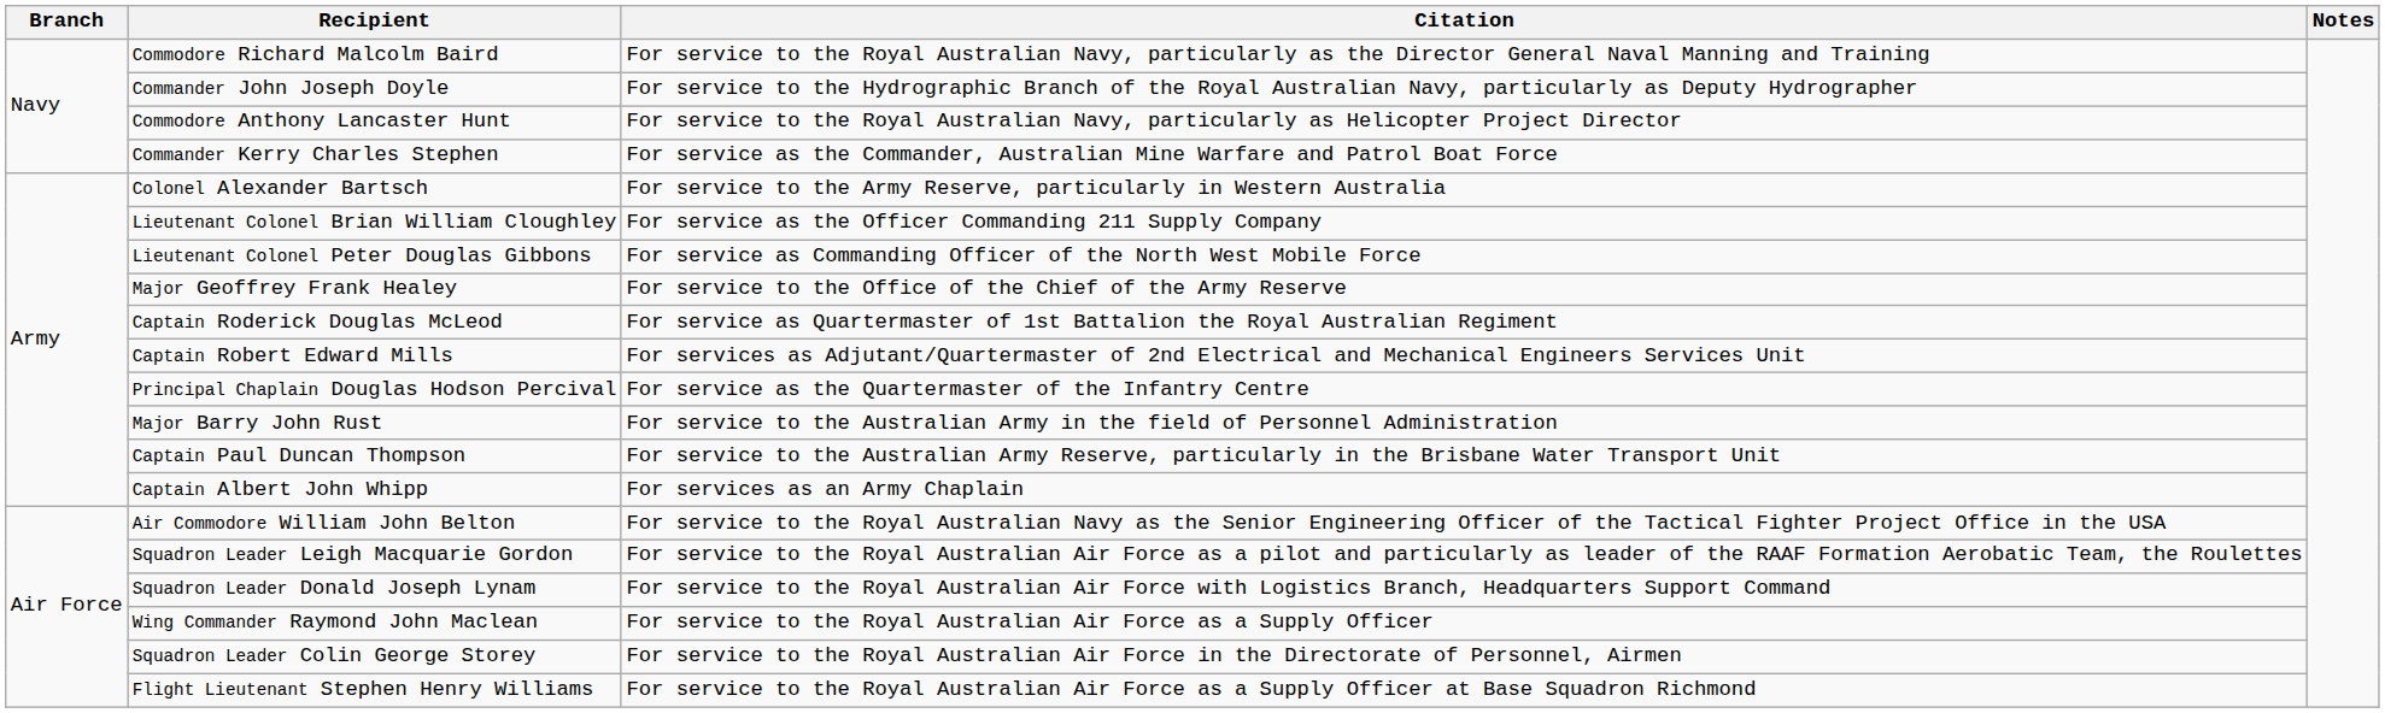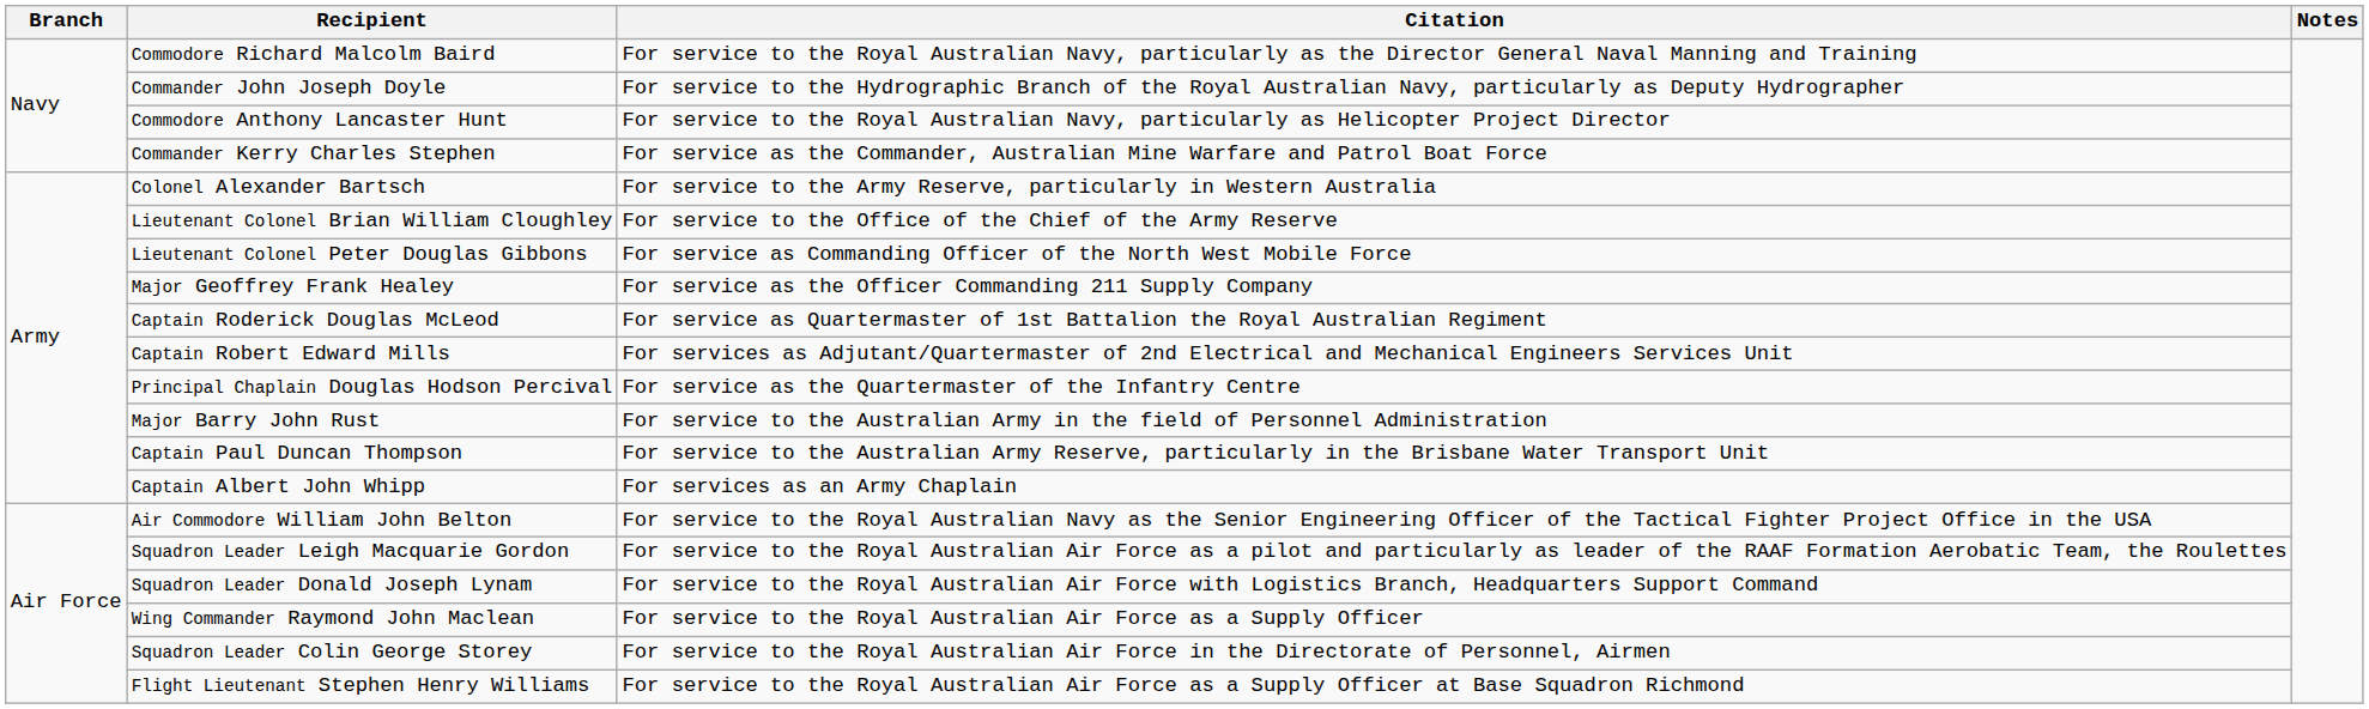 <table class="wikitable" style="font-size:95%;">
 <tr>
 <th>Branch</th>
 <th>Recipient</th>
 <th>Citation</th>
 <th>Notes</th>
 </tr>
 <tr>
 <td rowspan="4">Navy</td>
 <td><small>Commodore</small> Richard Malcolm Baird</td>
 <td>For service to the Royal Australian Navy, particularly as the Director General Naval Manning and Training</td>
 <td rowspan="20"></td>
 </tr>
 <tr>
 <td><small>Commander</small> John Joseph Doyle</td>
 <td>For service to the Hydrographic Branch of the Royal Australian Navy, particularly as Deputy Hydrographer</td>
 </tr>
 <tr>
 <td><small>Commodore</small> Anthony Lancaster Hunt</td>
 <td>For service to the Royal Australian Navy, particularly as Helicopter Project Director</td>
 </tr>
 <tr>
 <td><small>Commander</small> Kerry Charles Stephen</td>
 <td>For service as the Commander, Australian Mine Warfare and Patrol Boat Force</td>
 </tr>
 <tr>
 <td rowspan="10">Army</td>
 <td><small>Colonel</small> Alexander Bartsch</td>
 <td>For service to the Army Reserve, particularly in Western Australia</td>
 </tr>
 <tr>
 <td><small>Lieutenant Colonel</small> Brian William Cloughley</td>
-<td>For service as the Officer Commanding 211 Supply Company</td>
+<td>For service to the Office of the Chief of the Army Reserve</td>
 </tr>
 <tr>
 <td><small>Lieutenant Colonel</small> Peter Douglas Gibbons</td>
 <td>For service as Commanding Officer of the North West Mobile Force</td>
 </tr>
 <tr>
 <td><small>Major</small> Geoffrey Frank Healey</td>
-<td>For service to the Office of the Chief of the Army Reserve</td>
+<td>For service as the Officer Commanding 211 Supply Company</td>
 </tr>
 <tr>
 <td><small>Captain</small> Roderick Douglas McLeod</td>
 <td>For service as Quartermaster of 1st Battalion the Royal Australian Regiment</td>
 </tr>
 <tr>
 <td><small>Captain</small> Robert Edward Mills</td>
 <td>For services as Adjutant/Quartermaster of 2nd Electrical and Mechanical Engineers Services Unit</td>
 </tr>
 <tr>
 <td><small>Principal Chaplain</small> Douglas Hodson Percival</td>
 <td>For service as the Quartermaster of the Infantry Centre</td>
 </tr>
 <tr>
 <td><small>Major</small> Barry John Rust</td>
 <td>For service to the Australian Army in the field of Personnel Administration</td>
 </tr>
 <tr>
 <td><small>Captain</small> Paul Duncan Thompson</td>
 <td>For service to the Australian Army Reserve, particularly in the Brisbane Water Transport Unit</td>
 </tr>
 <tr>
 <td><small>Captain</small> Albert John Whipp</td>
 <td>For services as an Army Chaplain</td>
 </tr>
 <tr>
 <td rowspan="6">Air Force</td>
 <td><small>Air Commodore</small> William John Belton</td>
 <td>For service to the Royal Australian Navy as the Senior Engineering Officer of the Tactical Fighter Project Office in the USA</td>
 </tr>
 <tr>
 <td><small>Squadron Leader</small> Leigh Macquarie Gordon</td>
 <td>For service to the Royal Australian Air Force as a pilot and particularly as leader of the RAAF Formation Aerobatic Team, the Roulettes</td>
 </tr>
 <tr>
 <td><small>Squadron Leader</small> Donald Joseph Lynam</td>
 <td>For service to the Royal Australian Air Force with Logistics Branch, Headquarters Support Command</td>
 </tr>
 <tr>
 <td><small>Wing Commander</small> Raymond John Maclean</td>
 <td>For service to the Royal Australian Air Force as a Supply Officer</td>
 </tr>
 <tr>
 <td><small>Squadron Leader</small> Colin George Storey</td>
 <td>For service to the Royal Australian Air Force in the Directorate of Personnel, Airmen</td>
 </tr>
 <tr>
 <td><small>Flight Lieutenant</small> Stephen Henry Williams</td>
 <td>For service to the Royal Australian Air Force as a Supply Officer at Base Squadron Richmond</td>
 </tr>
 </table>
